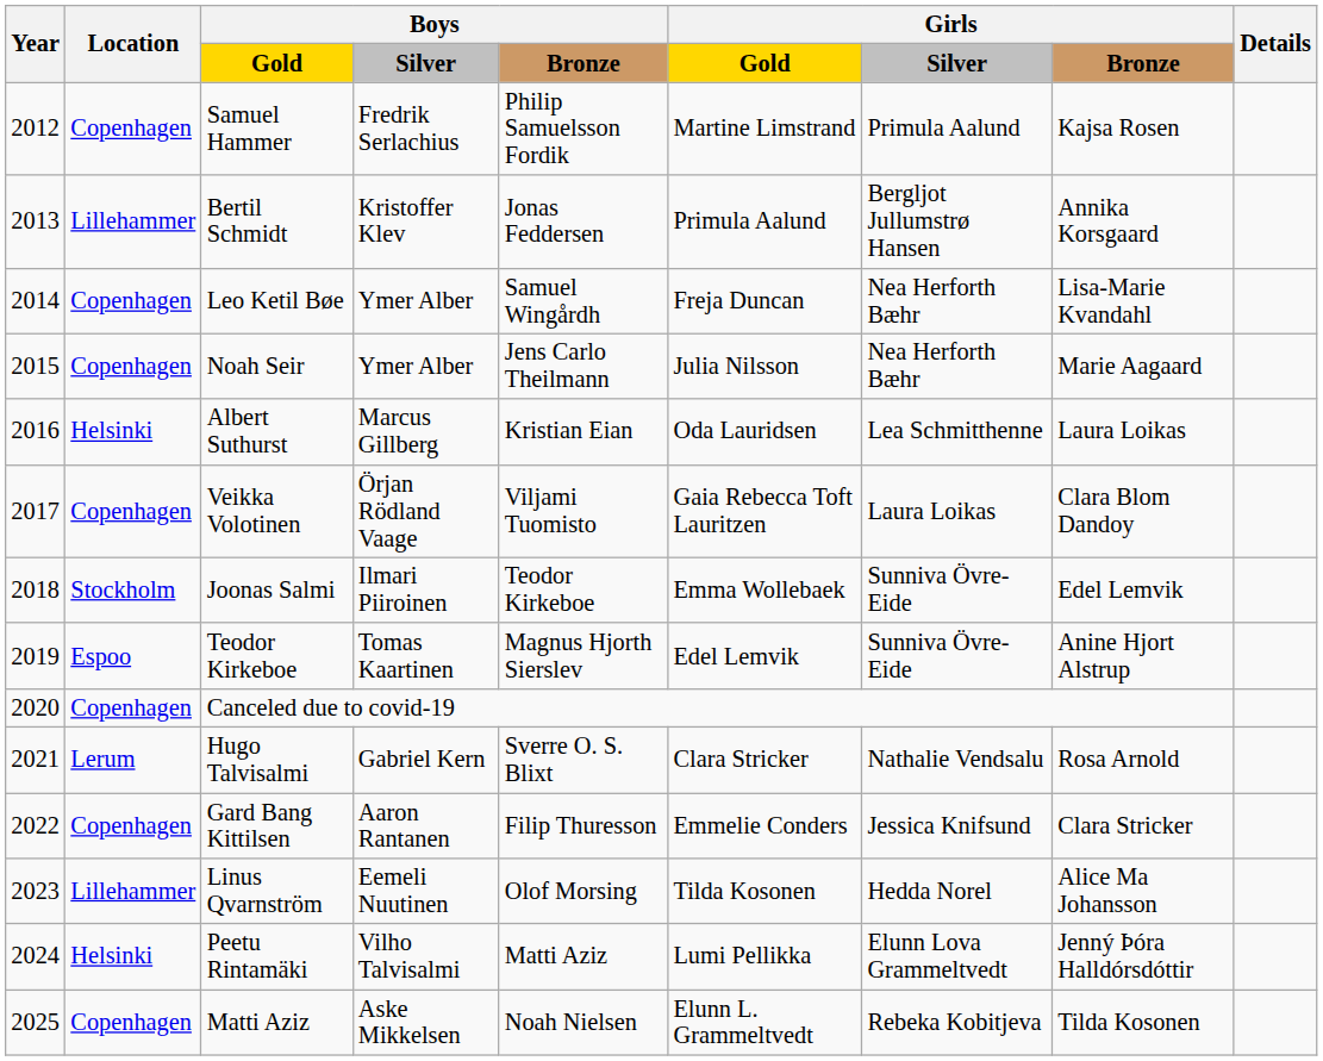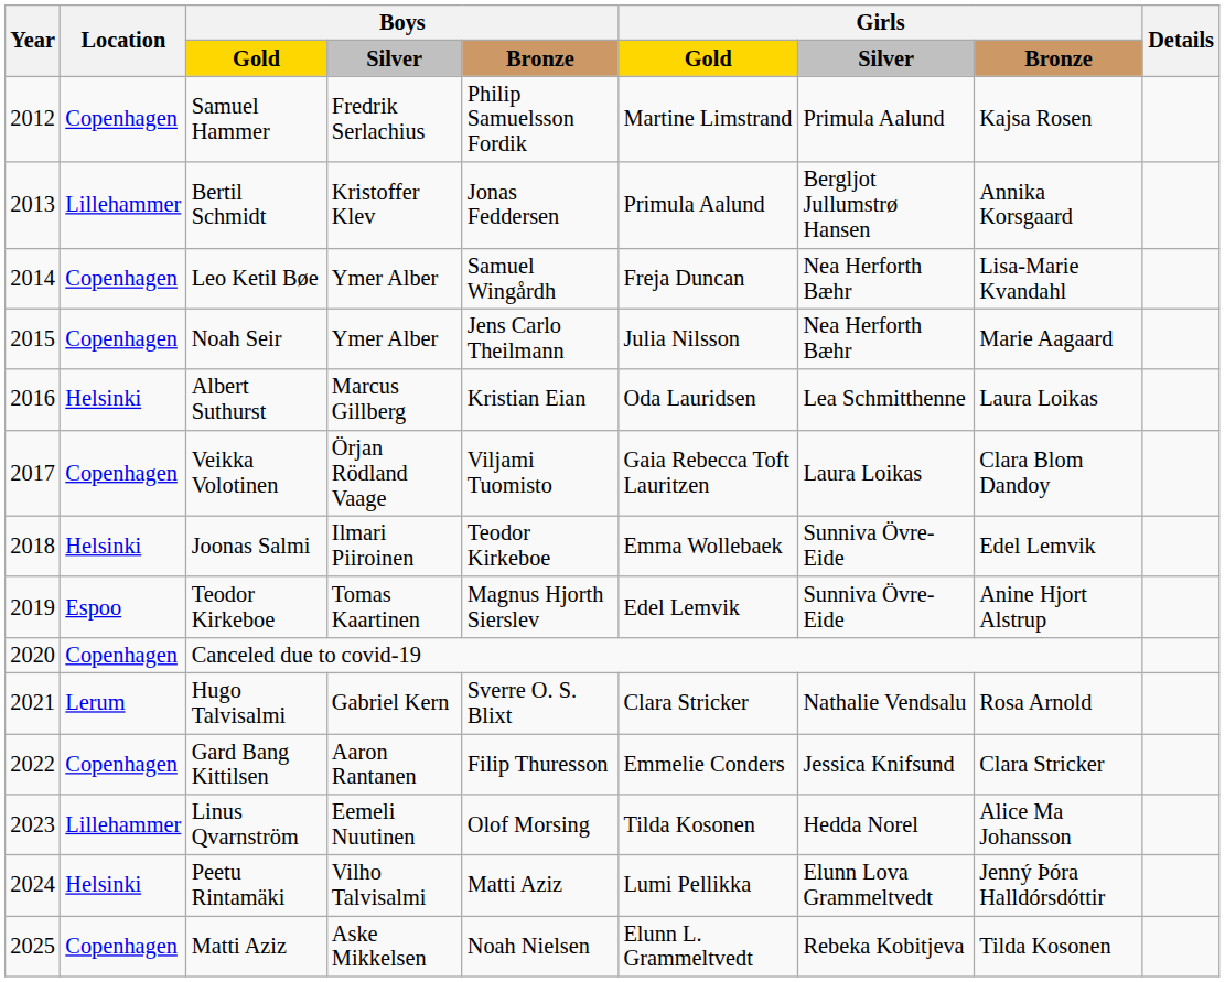 <table class="wikitable">
 <tr>
 <th rowspan="2">Year</th>
 <th rowspan="2">Location</th>
 <th colspan="3">Boys</th>
 <th colspan="3">Girls</th>
 <th rowspan="2">Details</th>
 </tr>
 <tr style="text-align:center;">
 <td bgcolor="gold"><strong>Gold</strong></td>
 <td bgcolor="silver"><strong>Silver</strong></td>
 <td bgcolor="cc9966"><strong>Bronze</strong></td>
 <td bgcolor="gold"><strong>Gold</strong></td>
 <td bgcolor="silver"><strong>Silver</strong></td>
 <td bgcolor="cc9966"><strong>Bronze</strong></td>
 </tr>
 <tr>
 <td>2012</td>
 <td> <a href='#'>Copenhagen</a></td>
 <td> Samuel Hammer</td>
 <td> Fredrik Serlachius</td>
 <td> Philip Samuelsson Fordik</td>
 <td> Martine Limstrand</td>
 <td> Primula Aalund</td>
 <td> Kajsa Rosen</td>
 <td></td>
 </tr>
 <tr>
 <td>2013</td>
 <td> <a href='#'>Lillehammer</a></td>
 <td> Bertil Schmidt</td>
 <td> Kristoffer Klev</td>
 <td> Jonas Feddersen</td>
 <td> Primula Aalund</td>
 <td> Bergljot Jullumstrø Hansen</td>
 <td> Annika Korsgaard</td>
 <td></td>
 </tr>
 <tr>
 <td>2014</td>
 <td> <a href='#'>Copenhagen</a></td>
 <td> Leo Ketil Bøe</td>
 <td> Ymer Alber</td>
 <td> Samuel Wingårdh</td>
 <td> Freja Duncan</td>
 <td> Nea Herforth Bæhr</td>
 <td> Lisa-Marie Kvandahl</td>
 <td></td>
 </tr>
 <tr>
 <td>2015</td>
 <td> <a href='#'>Copenhagen</a></td>
 <td> Noah Seir</td>
 <td> Ymer Alber</td>
 <td> Jens Carlo Theilmann</td>
 <td> Julia Nilsson</td>
 <td> Nea Herforth Bæhr</td>
 <td> Marie Aagaard</td>
 <td></td>
 </tr>
 <tr>
 <td>2016</td>
 <td> <a href='#'>Helsinki</a></td>
 <td> Albert Suthurst</td>
 <td> Marcus Gillberg</td>
 <td> Kristian Eian</td>
 <td> Oda Lauridsen</td>
 <td> Lea Schmitthenne</td>
 <td> Laura Loikas</td>
 <td></td>
 </tr>
 <tr>
 <td>2017</td>
 <td> <a href='#'>Copenhagen</a></td>
 <td> Veikka Volotinen</td>
 <td> Örjan Rödland Vaage</td>
 <td> Viljami Tuomisto</td>
 <td> Gaia Rebecca Toft Lauritzen</td>
 <td> Laura Loikas</td>
 <td> Clara Blom Dandoy</td>
 <td></td>
 </tr>
 <tr>
 <td>2018</td>
-<td> <a href='#'>Stockholm</a></td>
+<td> <a href='#'>Helsinki</a></td>
 <td> Joonas Salmi</td>
 <td> Ilmari Piiroinen</td>
 <td> Teodor Kirkeboe</td>
 <td> Emma Wollebaek</td>
 <td> Sunniva Övre-Eide</td>
 <td> Edel Lemvik</td>
 <td></td>
 </tr>
 <tr>
 <td>2019</td>
 <td> <a href='#'>Espoo</a></td>
 <td> Teodor Kirkeboe</td>
 <td> Tomas Kaartinen</td>
 <td> Magnus Hjorth Sierslev</td>
 <td> Edel Lemvik</td>
 <td> Sunniva Övre-Eide</td>
 <td> Anine Hjort Alstrup</td>
 <td></td>
 </tr>
 <tr>
 <td>2020</td>
 <td> <a href='#'>Copenhagen</a></td>
 <td colspan="6">Canceled due to covid-19</td>
 </tr>
 <tr>
 <td>2021</td>
 <td> <a href='#'>Lerum</a></td>
 <td> Hugo Talvisalmi</td>
 <td> Gabriel Kern</td>
 <td> Sverre O. S. Blixt</td>
 <td> Clara Stricker</td>
 <td> Nathalie Vendsalu</td>
 <td> Rosa Arnold</td>
 <td></td>
 </tr>
 <tr>
 <td>2022</td>
 <td> <a href='#'>Copenhagen</a></td>
 <td> Gard Bang Kittilsen</td>
 <td> Aaron Rantanen</td>
 <td> Filip Thuresson</td>
 <td> Emmelie Conders</td>
 <td> Jessica Knifsund</td>
 <td> Clara Stricker</td>
 <td></td>
 </tr>
 <tr>
 <td>2023</td>
 <td> <a href='#'>Lillehammer</a></td>
 <td> Linus Qvarnström</td>
 <td> Eemeli Nuutinen</td>
 <td> Olof Morsing</td>
 <td> Tilda Kosonen</td>
 <td> Hedda Norel</td>
 <td> Alice Ma Johansson</td>
 <td></td>
 </tr>
 <tr>
 <td>2024</td>
 <td> <a href='#'>Helsinki</a></td>
 <td> Peetu Rintamäki</td>
 <td> Vilho Talvisalmi</td>
 <td> Matti Aziz</td>
 <td> Lumi Pellikka</td>
 <td> Elunn Lova Grammeltvedt</td>
 <td> Jenný Þóra Halldórsdóttir</td>
 <td></td>
 </tr>
 <tr>
 <td>2025</td>
 <td> <a href='#'>Copenhagen</a></td>
 <td> Matti Aziz</td>
 <td> Aske Mikkelsen</td>
 <td> Noah Nielsen</td>
 <td> Elunn L. Grammeltvedt</td>
 <td> Rebeka Kobitjeva</td>
 <td> Tilda Kosonen</td>
 <td></td>
 </tr>
 </table>
